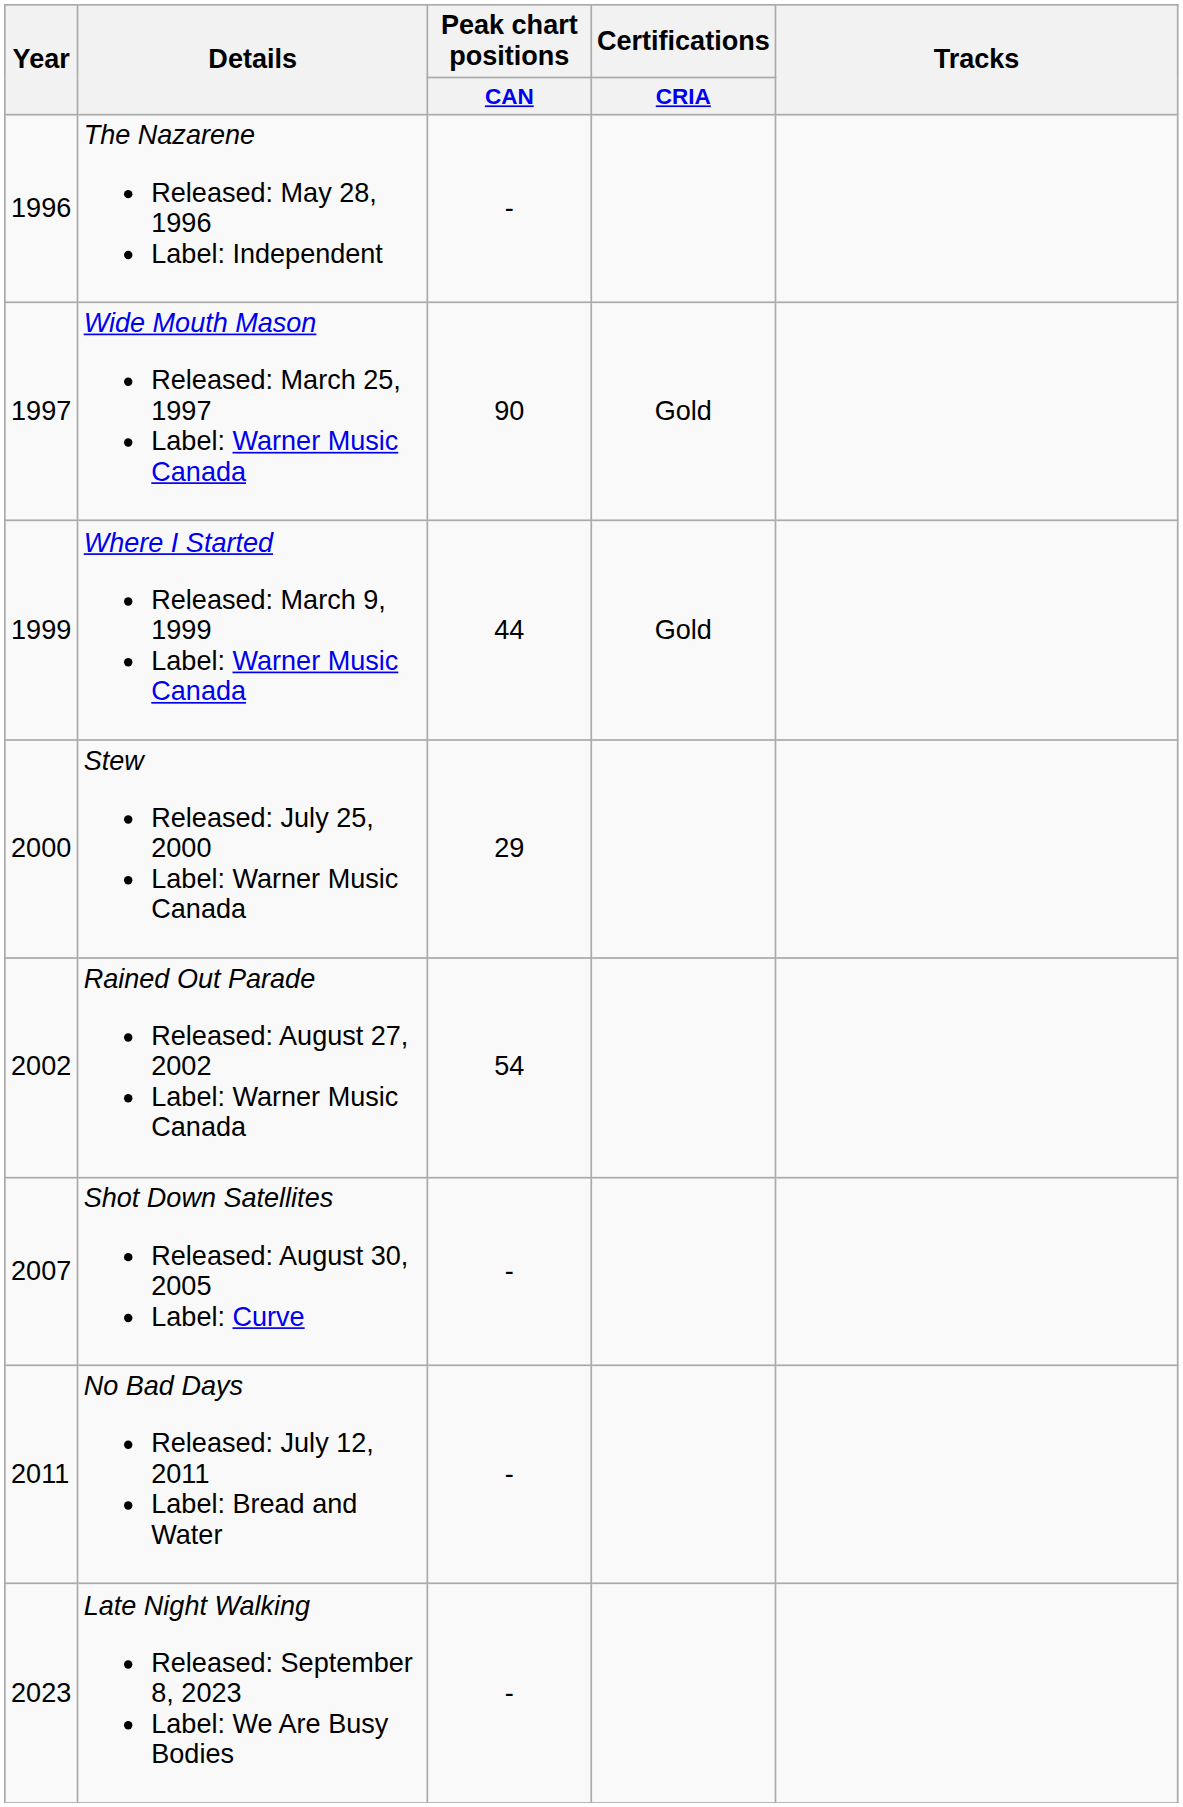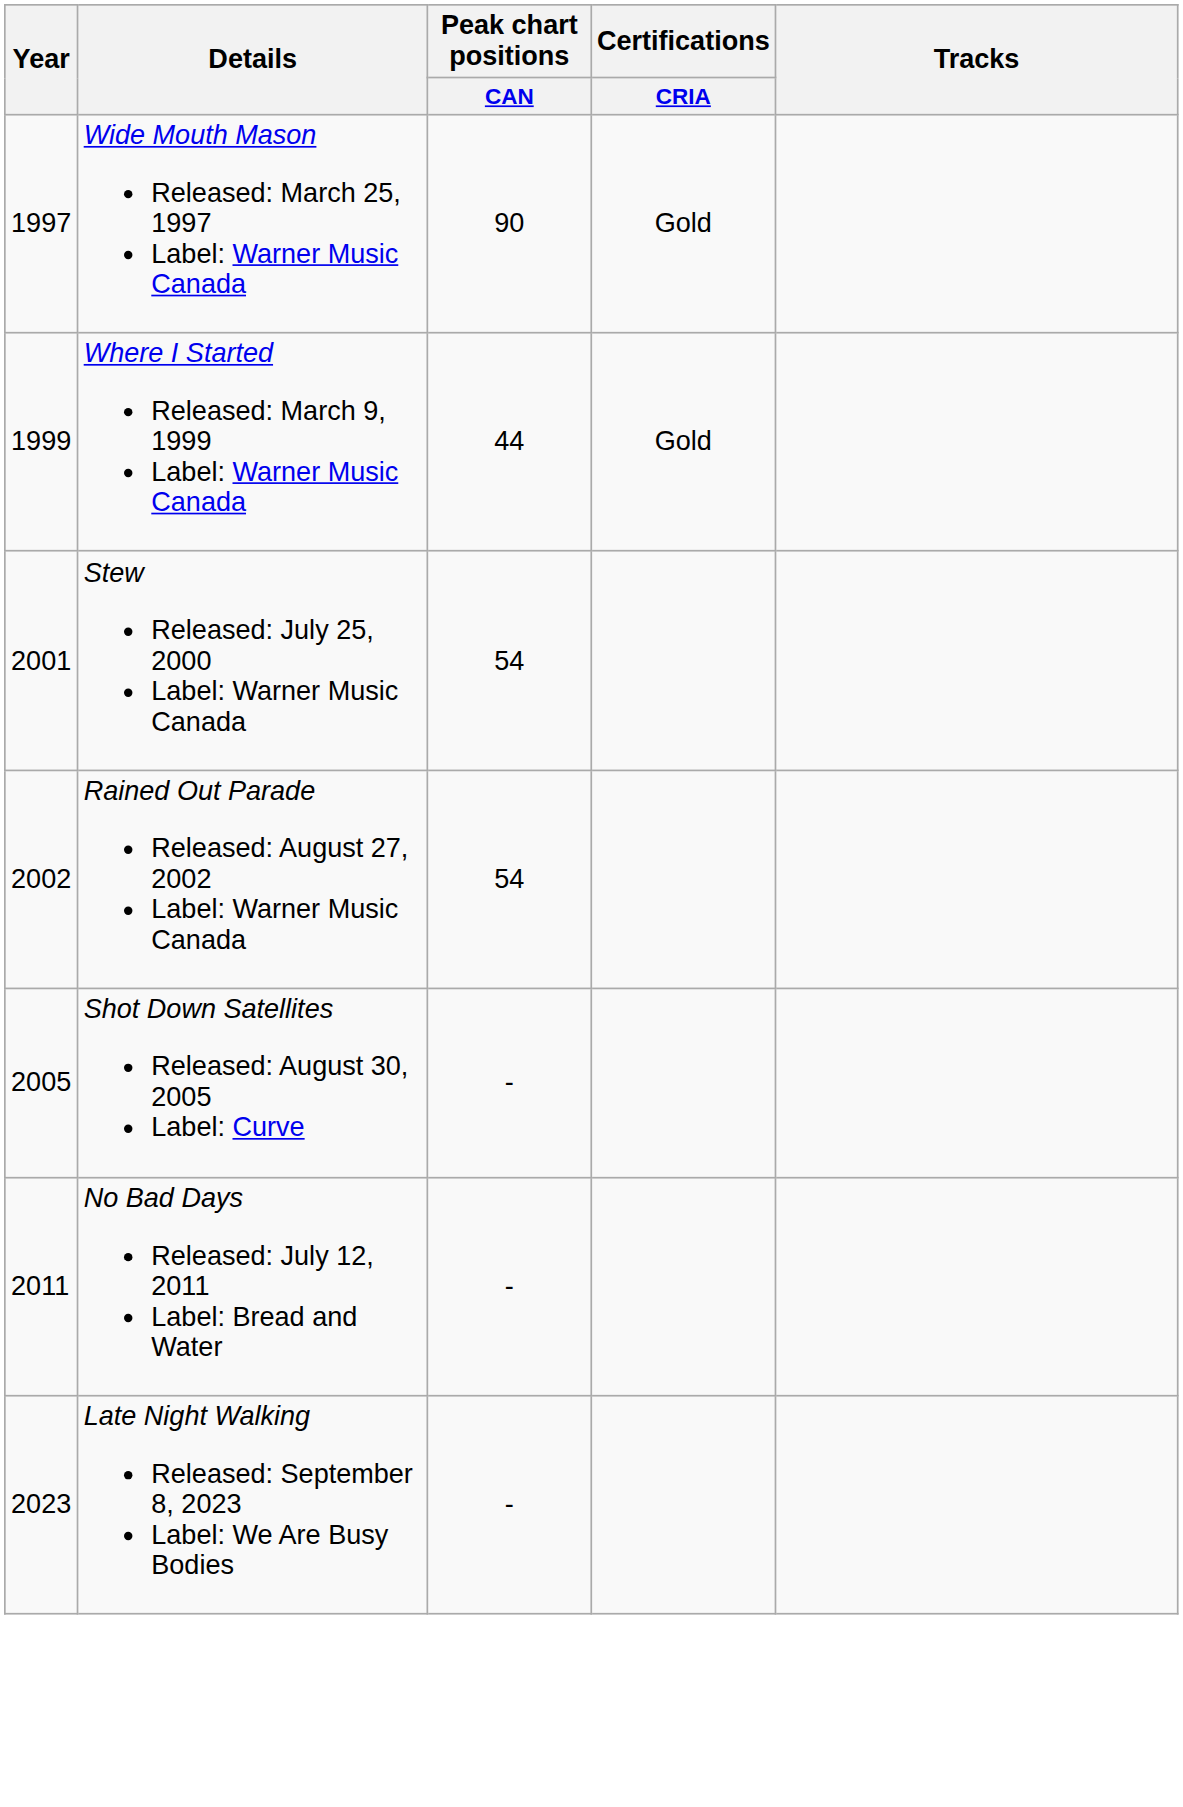 <table class="wikitable">
 <tr>
 <th rowspan="2">Year</th>
 <th rowspan="2" width="200">Details</th>
 <th colspan="1">Peak chart positions</th>
 <th colspan="1">Certifications</th>
 <th rowspan="2" width="230">Tracks</th>
 </tr>
 <tr style="font-size: smaller;">
 <th width="90"><a href='#'>CAN</a><br></th>
 <th width="90"><a href='#'>CRIA</a><br></th>
-</tr>
-<tr>
-<td>1996</td>
-<td><em>The Nazarene</em><br><ul><li>Released: May 28, 1996</li><li>Label: Independent</li></ul></td>
-<td align="center">-</td>
-<td align="center"></td>
-<td></td>
 </tr>
 <tr>
 <td>1997</td>
 <td><em><a href='#'>Wide Mouth Mason</a></em><br><ul><li>Released: March 25, 1997</li><li>Label: <a href='#'>Warner Music Canada</a></li></ul></td>
 <td align="center">90</td>
 <td align="center">Gold</td>
 <td></td>
 </tr>
 <tr>
 <td>1999</td>
 <td><em><a href='#'>Where I Started</a></em><br><ul><li>Released: March 9, 1999</li><li>Label: <a href='#'>Warner Music Canada</a></li></ul></td>
 <td align="center">44</td>
 <td align="center">Gold</td>
 <td></td>
 </tr>
 <tr>
-<td>2000</td>
+<td>2001</td>
 <td><em>Stew</em><br><ul><li>Released: July 25, 2000</li><li>Label: Warner Music Canada</li></ul></td>
-<td align="center">29</td>
+<td align="center">54</td>
 <td align="center"></td>
 <td></td>
 </tr>
 <tr>
 <td>2002</td>
 <td><em>Rained Out Parade</em><br><ul><li>Released: August 27, 2002</li><li>Label: Warner Music Canada</li></ul></td>
 <td align="center">54</td>
 <td align="center"></td>
 <td></td>
 </tr>
 <tr>
-<td>2007</td>
+<td>2005</td>
 <td><em>Shot Down Satellites</em><br><ul><li>Released: August 30, 2005</li><li>Label: <a href='#'>Curve</a></li></ul></td>
 <td align="center">-</td>
 <td align="center"></td>
 <td></td>
 </tr>
 <tr>
 <td>2011</td>
 <td><em>No Bad Days</em><br><ul><li>Released: July 12, 2011</li><li>Label: Bread and Water</li></ul></td>
 <td align="center">-</td>
 <td align="center"></td>
 <td></td>
 </tr>
 <tr>
 <td>2023</td>
 <td><em>Late Night Walking</em><br><ul><li>Released: September 8, 2023</li><li>Label: We Are Busy Bodies</li></ul></td>
 <td align="center">-</td>
 <td align="center"></td>
 <td></td>
 </tr>
 </table>
